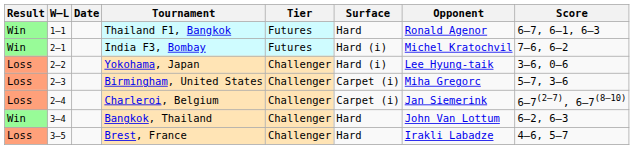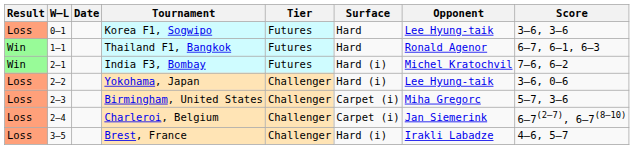 <table class="sortable wikitable">
 <tr>
 <th>Result</th>
 <th class="unsortable">W–L</th>
 <th>Date</th>
 <th>Tournament</th>
 <th>Tier</th>
 <th>Surface</th>
 <th>Opponent</th>
 <th class="unsortable">Score</th>
+</tr>
+<tr>
+<td style="background:#ffa07a;">Loss</td>
+<td><small>0–1</small></td>
+<td></td>
+<td style="background:#cffcff;">Korea F1, <a href='#'>Sogwipo</a></td>
+<td style="background:#cffcff;">Futures</td>
+<td>Hard</td>
+<td> <a href='#'>Lee Hyung-taik</a></td>
+<td>3–6, 3–6</td>
 </tr>
 <tr>
 <td style="background:#98fb98;">Win</td>
 <td><small>1–1</small></td>
 <td></td>
 <td style="background:#cffcff;">Thailand F1, <a href='#'>Bangkok</a></td>
 <td style="background:#cffcff;">Futures</td>
 <td>Hard</td>
 <td> <a href='#'>Ronald Agenor</a></td>
 <td>6–7, 6–1, 6–3</td>
 </tr>
 <tr>
 <td style="background:#98fb98;">Win</td>
 <td><small>2–1</small></td>
 <td></td>
 <td style="background:#cffcff;">India F3, <a href='#'>Bombay</a></td>
 <td style="background:#cffcff;">Futures</td>
 <td>Hard (i)</td>
 <td> <a href='#'>Michel Kratochvil</a></td>
 <td>7–6, 6–2</td>
 </tr>
 <tr>
 <td style="background:#ffa07a;">Loss</td>
 <td><small>2–2</small></td>
 <td></td>
 <td style="background:moccasin;"><a href='#'>Yokohama</a>, Japan</td>
 <td style="background:moccasin;">Challenger</td>
 <td>Hard (i)</td>
 <td> <a href='#'>Lee Hyung-taik</a></td>
 <td>3–6, 0–6</td>
 </tr>
 <tr>
 <td style="background:#ffa07a;">Loss</td>
 <td><small>2–3</small></td>
 <td></td>
 <td style="background:moccasin;"><a href='#'>Birmingham</a>, United States</td>
 <td style="background:moccasin;">Challenger</td>
 <td>Carpet (i)</td>
 <td> <a href='#'>Miha Gregorc</a></td>
 <td>5–7, 3–6</td>
 </tr>
 <tr>
 <td style="background:#ffa07a;">Loss</td>
 <td><small>2–4</small></td>
 <td></td>
 <td style="background:moccasin;"><a href='#'>Charleroi</a>, Belgium</td>
 <td style="background:moccasin;">Challenger</td>
 <td>Carpet (i)</td>
 <td> <a href='#'>Jan Siemerink</a></td>
 <td>6–7<sup>(2–7)</sup>, 6–7<sup>(8–10)</sup></td>
 </tr>
 <tr>
-<td style="background:#98fb98;">Win</td>
-<td><small>3–4</small></td>
-<td></td>
-<td style="background:moccasin;"><a href='#'>Bangkok</a>, Thailand</td>
-<td style="background:moccasin;">Challenger</td>
-<td>Hard</td>
-<td> <a href='#'>John Van Lottum</a></td>
-<td>6–2, 6–3</td>
-</tr>
-<tr>
 <td style="background:#ffa07a;">Loss</td>
 <td><small>3–5</small></td>
 <td></td>
 <td style="background:moccasin;"><a href='#'>Brest</a>, France</td>
 <td style="background:moccasin;">Challenger</td>
-<td>Hard</td>
+<td>Hard (i)</td>
 <td> <a href='#'>Irakli Labadze</a></td>
 <td>4–6, 5–7</td>
 </tr>
 </table>
